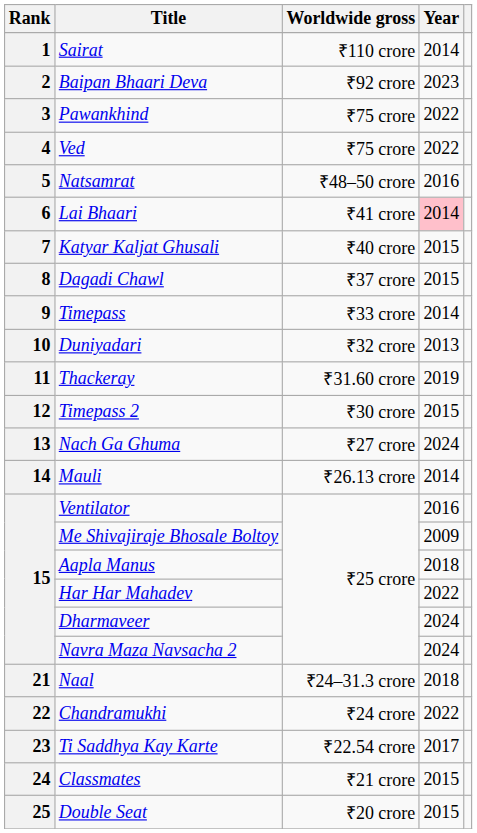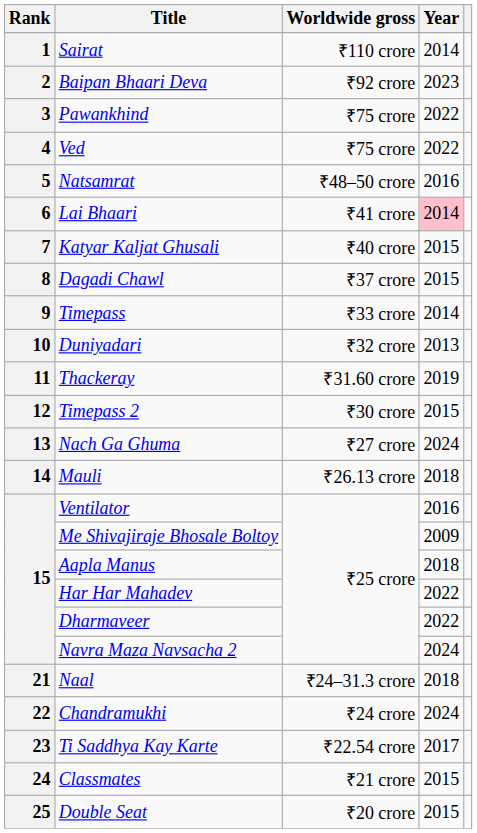 <table class="wikitable sortable plainrowheaders">
 <tr>
 <th scope="col">Rank</th>
 <th scope="col">Title</th>
 <th scope="col">Worldwide gross</th>
 <th scope="col">Year</th>
 <th scope="col" class="unsortable"></th>
 </tr>
 <tr>
 </tr>
 <tr>
 <th scope="row" style=text-align:right>1</th>
 <td><em><a href='#'>Sairat</a></em></td>
 <td align="right">₹110 crore</td>
 <td align="center">2014</td>
 <td align="center"></td>
 </tr>
 <tr>
 <th scope="row" style=text-align:right>2</th>
 <td><em><a href='#'>Baipan Bhaari Deva</a></em></td>
 <td align="right">₹92 crore</td>
 <td align="center">2023</td>
 <td align="center"></td>
 </tr>
 <tr>
 <th scope="row" style=text-align:right>3</th>
 <td><em><a href='#'>Pawankhind</a></em></td>
 <td align="right">₹75 crore</td>
 <td align="center">2022</td>
 <td align="center"></td>
 </tr>
 <tr>
 <th scope="row" style=text-align:right>4</th>
 <td><em><a href='#'>Ved</a></em></td>
 <td align="right">₹75 crore</td>
 <td align="center">2022</td>
 <td align="center"></td>
 </tr>
 <tr>
 <th scope="row" style=text-align:right>5</th>
 <td><em><a href='#'>Natsamrat</a></em></td>
 <td align="right">₹48–50 crore</td>
 <td align="center">2016</td>
 <td align="center"></td>
 </tr>
 <tr>
 <th scope="row" style="text-align:right">6</th>
 <td><em><a href='#'>Lai Bhaari</a></em></td>
 <td align="right">₹41 crore</td>
 <td align="center" style="background: pink;">2014</td>
 <td align="center"></td>
 </tr>
 <tr>
 <th scope="row" style=text-align:right>7</th>
 <td><em><a href='#'>Katyar Kaljat Ghusali</a></em></td>
 <td align="right">₹40 crore</td>
 <td align="center">2015</td>
 <td align="center"></td>
 </tr>
 <tr>
 <th scope="row" style=text-align:right>8</th>
 <td><em><a href='#'>Dagadi Chawl</a></em></td>
 <td align="right">₹37 crore</td>
 <td align="center">2015</td>
 <td align="center"></td>
 </tr>
 <tr>
 <th scope="row" style=text-align:right>9</th>
 <td><em><a href='#'>Timepass</a></em></td>
 <td align="right">₹33 crore</td>
 <td align="center">2014</td>
 <td align="center"></td>
 </tr>
 <tr>
 <th scope="row" style=text-align:right>10</th>
 <td><em><a href='#'>Duniyadari</a></em></td>
 <td align="right">₹32 crore</td>
 <td align="center">2013</td>
 <td align="center"></td>
 </tr>
 <tr>
 <th scope="row" style=text-align:right>11</th>
 <td><em><a href='#'>Thackeray</a></em></td>
 <td align="right">₹31.60 crore</td>
 <td align="center">2019</td>
 <td align="center"></td>
 </tr>
 <tr>
 <th scope="row" style=text-align:right>12</th>
 <td><em><a href='#'>Timepass 2</a></em></td>
 <td align="right">₹30 crore</td>
 <td align="center">2015</td>
 <td align="center"></td>
 </tr>
 <tr>
 <th scope="row" style=text-align:right>13</th>
 <td><em><a href='#'>Nach Ga Ghuma</a></em></td>
 <td align="right">₹27 crore</td>
 <td align="center">2024</td>
 <td align="center"></td>
 </tr>
 <tr>
 <th scope="row" style=text-align:right>14</th>
 <td><em><a href='#'>Mauli</a></em></td>
 <td align="right">₹26.13 crore</td>
-<td align="center">2014</td>
+<td align="center">2018</td>
 <td align="center"></td>
 </tr>
 <tr>
 <th rowspan="6" scope="row" style="text-align:right">15</th>
 <td><em><a href='#'>Ventilator</a></em></td>
 <td rowspan="6" align="right">₹25 crore</td>
 <td align="center">2016</td>
 <td align="center"></td>
 </tr>
 <tr>
 <td><em><a href='#'>Me Shivajiraje Bhosale Boltoy</a></em></td>
 <td align="center">2009</td>
 <td align="center"></td>
 </tr>
 <tr>
 <td><em><a href='#'>Aapla Manus</a></em></td>
 <td align="center">2018</td>
 <td align="center"></td>
 </tr>
 <tr>
 <td><em><a href='#'>Har Har Mahadev</a></em></td>
 <td align="center">2022</td>
 <td align="center"></td>
 </tr>
 <tr>
 <td><em><a href='#'>Dharmaveer</a></em></td>
-<td align="center">2024</td>
+<td align="center">2022</td>
 <td align="center"></td>
 </tr>
 <tr>
 <td><em><a href='#'>Navra Maza Navsacha 2</a></em></td>
 <td align="center">2024</td>
 <td align="center"></td>
 </tr>
 <tr>
 <th scope="row" style=text-align:right>21</th>
 <td><em><a href='#'>Naal</a></em></td>
 <td align="right">₹24–31.3 crore</td>
 <td align="center">2018</td>
 <td align="center"></td>
 </tr>
 <tr>
 <th scope="row" style=text-align:right>22</th>
 <td><em><a href='#'>Chandramukhi</a></em></td>
 <td align="right">₹24 crore</td>
-<td align="center">2022</td>
+<td align="center">2024</td>
 <td align="center"></td>
 </tr>
 <tr>
 <th scope="row" style=text-align:right>23</th>
 <td><em><a href='#'>Ti Saddhya Kay Karte</a></em></td>
 <td align="right">₹22.54 crore</td>
 <td align="center">2017</td>
 <td align="center"></td>
 </tr>
 <tr>
 <th scope="row" style=text-align:right>24</th>
 <td><a href='#'><em>Classmates</em></a></td>
 <td align="right">₹21 crore</td>
 <td align="center">2015</td>
 <td align="center"></td>
 </tr>
 <tr>
 <th scope="row" style=text-align:right>25</th>
 <td><em><a href='#'>Double Seat</a></em></td>
 <td align="right">₹20 crore</td>
 <td align="center">2015</td>
 <td align="center"></td>
 </tr>
 </table>
